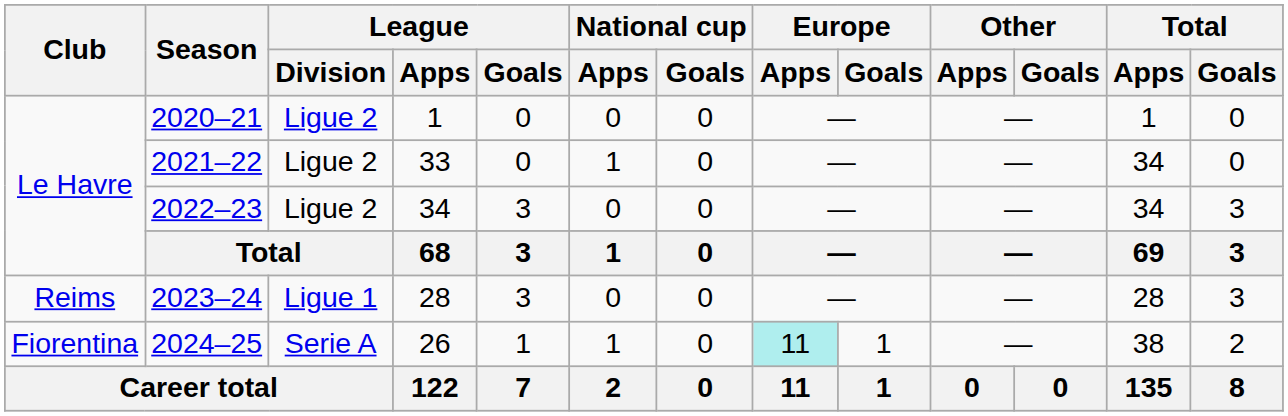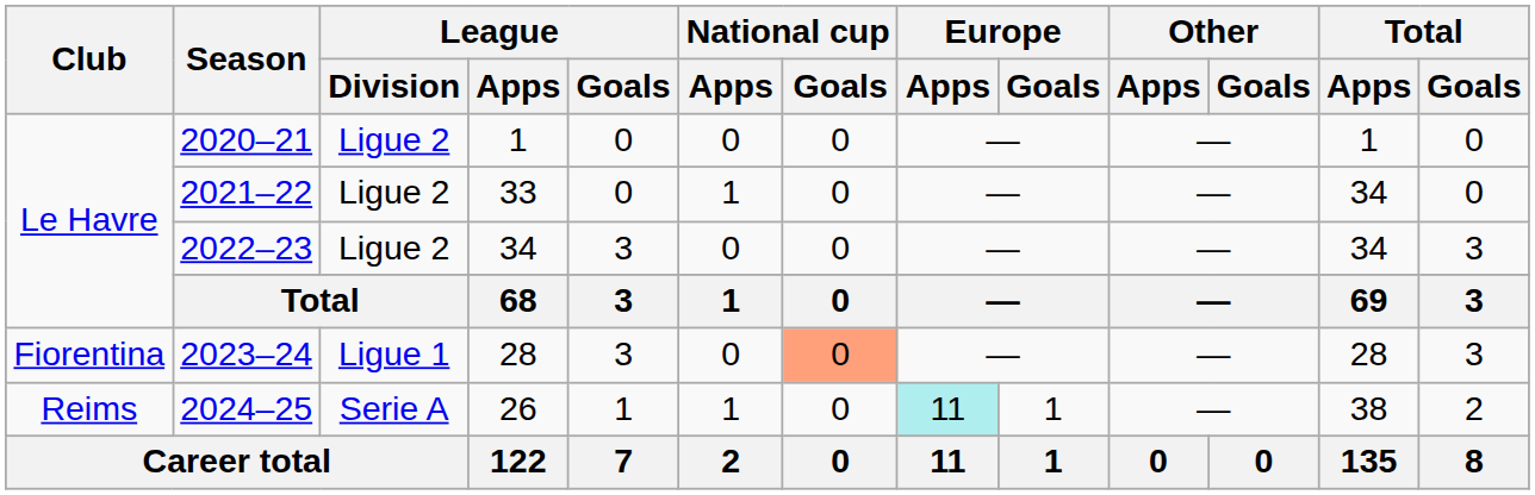 <table class="wikitable" style="text-align:center">
 <tr>
 <th rowspan="2">Club</th>
 <th rowspan="2">Season</th>
 <th colspan="3">League</th>
 <th colspan="2">National cup</th>
 <th colspan="2">Europe</th>
 <th colspan="2">Other</th>
 <th colspan="2">Total</th>
 </tr>
 <tr>
 <th>Division</th>
 <th>Apps</th>
 <th>Goals</th>
 <th>Apps</th>
 <th>Goals</th>
 <th>Apps</th>
 <th>Goals</th>
 <th>Apps</th>
 <th>Goals</th>
 <th>Apps</th>
 <th>Goals</th>
 </tr>
 <tr>
 <td rowspan="4"><a href='#'>Le Havre</a></td>
 <td><a href='#'>2020–21</a></td>
 <td><a href='#'>Ligue 2</a></td>
 <td>1</td>
 <td>0</td>
 <td>0</td>
 <td>0</td>
 <td colspan="2">—</td>
 <td colspan="2">—</td>
 <td>1</td>
 <td>0</td>
 </tr>
 <tr>
 <td><a href='#'>2021–22</a></td>
 <td>Ligue 2</td>
 <td>33</td>
 <td>0</td>
 <td>1</td>
 <td>0</td>
 <td colspan="2">—</td>
 <td colspan="2">—</td>
 <td>34</td>
 <td>0</td>
 </tr>
 <tr>
 <td><a href='#'>2022–23</a></td>
 <td>Ligue 2</td>
 <td>34</td>
 <td>3</td>
 <td>0</td>
 <td>0</td>
 <td colspan="2">—</td>
 <td colspan="2">—</td>
 <td>34</td>
 <td>3</td>
 </tr>
 <tr>
 <th colspan="2">Total</th>
 <th>68</th>
 <th>3</th>
 <th>1</th>
 <th>0</th>
 <th colspan="2">—</th>
 <th colspan="2">—</th>
 <th>69</th>
 <th>3</th>
 </tr>
 <tr>
-<td><a href='#'>Reims</a></td>
+<td><a href='#'>Fiorentina</a></td>
 <td><a href='#'>2023–24</a></td>
 <td><a href='#'>Ligue 1</a></td>
 <td>28</td>
 <td>3</td>
 <td>0</td>
-<td>0</td>
+<td style="background: lightsalmon;">0</td>
 <td colspan="2">—</td>
 <td colspan="2">—</td>
 <td>28</td>
 <td>3</td>
 </tr>
 <tr>
-<td><a href='#'>Fiorentina</a></td>
+<td><a href='#'>Reims</a></td>
 <td><a href='#'>2024–25</a></td>
 <td><a href='#'>Serie A</a></td>
 <td>26</td>
 <td>1</td>
 <td>1</td>
 <td>0</td>
 <td style="background: paleturquoise;">11</td>
 <td>1</td>
 <td colspan="2">—</td>
 <td>38</td>
 <td>2</td>
 </tr>
 <tr>
 <th colspan="3">Career total</th>
 <th>122</th>
 <th>7</th>
 <th>2</th>
 <th>0</th>
 <th>11</th>
 <th>1</th>
 <th>0</th>
 <th>0</th>
 <th>135</th>
 <th>8</th>
 </tr>
 </table>
